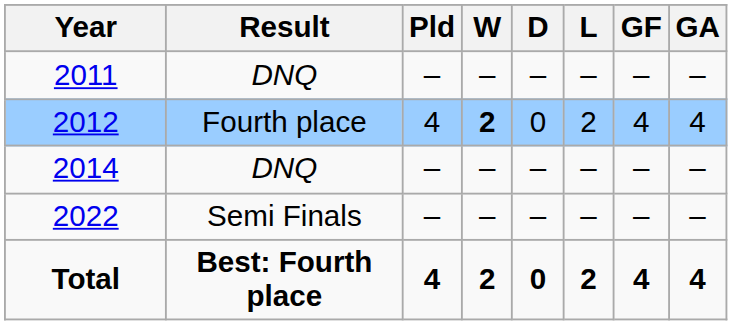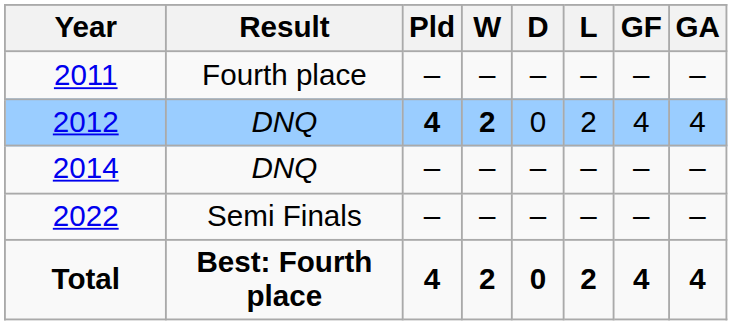 <table class="wikitable" style="text-align: center">
 <tr>
 <th width=80>Year</th>
 <th width=120>Result</th>
 <th width=20>Pld</th>
 <th width=20>W</th>
 <th width=20>D</th>
 <th width=20>L</th>
 <th width=20>GF</th>
 <th width=20>GA</th>
 </tr>
 <tr>
 <td> <a href='#'>2011</a></td>
-<td><em>DNQ</em></td>
+<td>Fourth place</td>
 <td>–</td>
 <td>–</td>
 <td>–</td>
 <td>–</td>
 <td>–</td>
 <td>–</td>
 </tr>
 <tr bgcolor=#9acdff>
 <td> <a href='#'>2012</a></td>
-<td>Fourth place</td>
-<td>4</td>
+<td><em>DNQ</em></td>
+<td><strong>4</strong></td>
 <td><strong>2</strong></td>
 <td>0</td>
 <td>2</td>
 <td>4</td>
 <td>4</td>
 </tr>
 <tr>
 <td> <a href='#'>2014</a></td>
 <td><em>DNQ</em></td>
 <td>–</td>
 <td>–</td>
 <td>–</td>
 <td>–</td>
 <td>–</td>
 <td>–</td>
 </tr>
 <tr>
 <td> <a href='#'>2022</a></td>
 <td>Semi Finals</td>
 <td>–</td>
 <td>–</td>
 <td>–</td>
 <td>–</td>
 <td>–</td>
 <td>–</td>
 </tr>
 <tr>
 <td><strong>Total</strong></td>
 <td><strong>Best: Fourth place</strong></td>
 <td><strong>4</strong></td>
 <td><strong>2</strong></td>
 <td><strong>0</strong></td>
 <td><strong>2</strong></td>
 <td><strong>4</strong></td>
 <td><strong>4</strong></td>
 </tr>
 </table>
